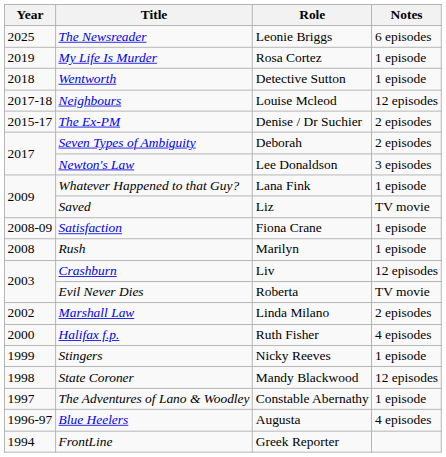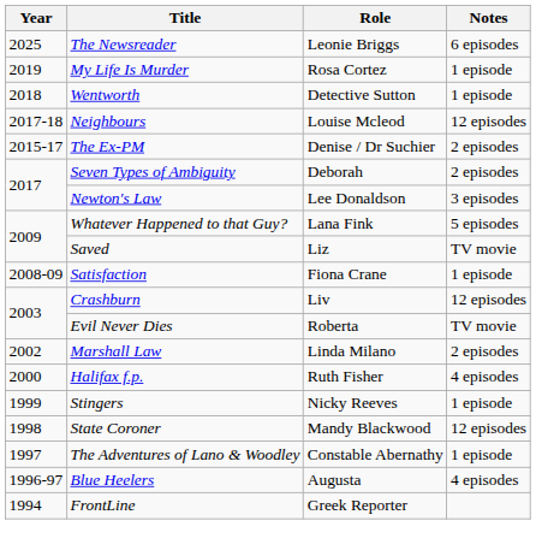 <table class="wikitable">
 <tr>
 <th>Year</th>
 <th>Title</th>
 <th>Role</th>
 <th>Notes</th>
 </tr>
 <tr>
 <td>2025</td>
 <td><a href='#'><em>The Newsreader</em></a></td>
 <td>Leonie Briggs</td>
 <td>6 episodes</td>
 </tr>
 <tr>
 <td>2019</td>
 <td><a href='#'><em>My Life Is Murder</em></a></td>
 <td>Rosa Cortez</td>
 <td>1 episode</td>
 </tr>
 <tr>
 <td>2018</td>
 <td><a href='#'><em>Wentworth</em></a></td>
 <td>Detective Sutton</td>
 <td>1 episode</td>
 </tr>
 <tr>
 <td>2017-18</td>
 <td><em><a href='#'>Neighbours</a></em></td>
 <td>Louise Mcleod</td>
 <td>12 episodes</td>
 </tr>
 <tr>
 <td>2015-17</td>
 <td><a href='#'><em>The Ex-PM</em></a></td>
 <td>Denise / Dr Suchier</td>
 <td>2 episodes</td>
 </tr>
 <tr>
 <td rowspan="2">2017</td>
 <td><a href='#'><em>Seven Types of Ambiguity</em></a></td>
 <td>Deborah</td>
 <td>2 episodes</td>
 </tr>
 <tr>
 <td><a href='#'><em>Newton's Law</em></a></td>
 <td>Lee Donaldson</td>
 <td>3 episodes</td>
 </tr>
 <tr>
 <td rowspan="2">2009</td>
 <td><em>Whatever Happened to that Guy?</em></td>
 <td>Lana Fink</td>
-<td>1 episode</td>
+<td>5 episodes</td>
 </tr>
 <tr>
 <td><em>Saved</em></td>
 <td>Liz</td>
 <td>TV movie</td>
 </tr>
 <tr>
 <td>2008-09</td>
 <td><em><a href='#'>Satisfaction</a></em></td>
 <td>Fiona Crane</td>
-<td>1 episode</td>
-</tr>
-<tr>
-<td>2008</td>
-<td><em>Rush</em></td>
-<td>Marilyn</td>
 <td>1 episode</td>
 </tr>
 <tr>
 <td rowspan="2">2003</td>
 <td><em><a href='#'>Crashburn</a></em></td>
 <td>Liv</td>
 <td>12 episodes</td>
 </tr>
 <tr>
 <td><em>Evil Never Dies</em></td>
 <td>Roberta</td>
 <td>TV movie</td>
 </tr>
 <tr>
 <td>2002</td>
 <td><em><a href='#'>Marshall Law</a></em></td>
 <td>Linda Milano</td>
 <td>2 episodes</td>
 </tr>
 <tr>
 <td>2000</td>
 <td><a href='#'><em>Halifax f.p.</em></a></td>
 <td>Ruth Fisher</td>
 <td>4 episodes</td>
 </tr>
 <tr>
 <td>1999</td>
 <td><em>Stingers</em></td>
 <td>Nicky Reeves</td>
 <td>1 episode</td>
 </tr>
 <tr>
 <td>1998</td>
 <td><em>State Coroner</em></td>
 <td>Mandy Blackwood</td>
 <td>12 episodes</td>
 </tr>
 <tr>
 <td>1997</td>
 <td><em>The Adventures of Lano & Woodley</em></td>
 <td>Constable Abernathy</td>
 <td>1 episode</td>
 </tr>
 <tr>
 <td>1996-97</td>
 <td><a href='#'><em>Blue Heelers</em></a></td>
 <td>Augusta</td>
 <td>4 episodes</td>
 </tr>
 <tr>
 <td>1994</td>
 <td><em>FrontLine</em></td>
 <td>Greek Reporter</td>
 <td></td>
 </tr>
 </table>
